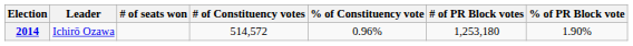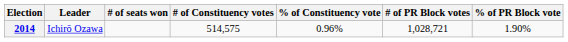 <table class="wikitable sortable">
 <tr>
 <th>Election</th>
 <th>Leader</th>
 <th># of seats won</th>
 <th># of Constituency votes</th>
 <th>% of Constituency vote</th>
 <th># of PR Block votes</th>
 <th>% of PR Block vote</th>
 </tr>
 <tr style="text-align:center;">
 <th><a href='#'>2014</a></th>
 <td><a href='#'>Ichirō Ozawa</a></td>
 <td></td>
-<td>514,572</td>
+<td>514,575</td>
 <td>0.96%</td>
-<td>1,253,180</td>
+<td>1,028,721</td>
 <td>1.90%</td>
 </tr>
 </table>
